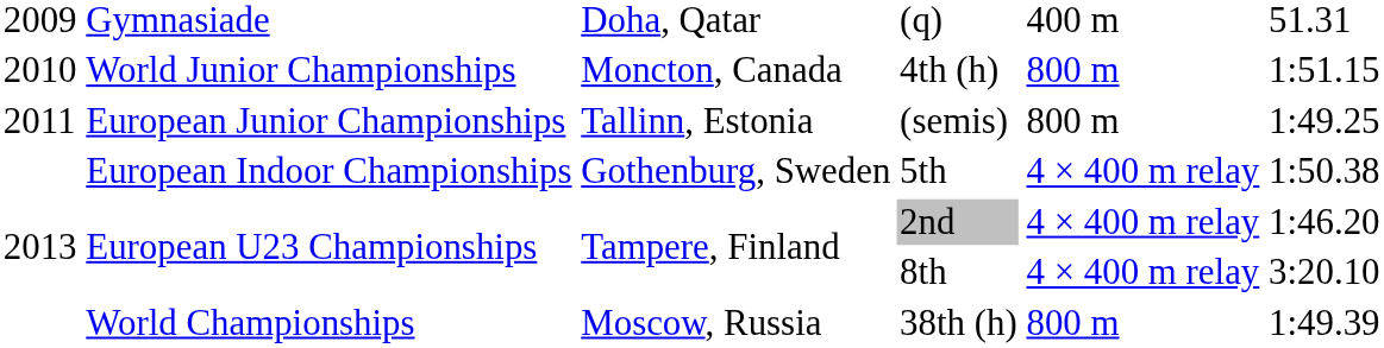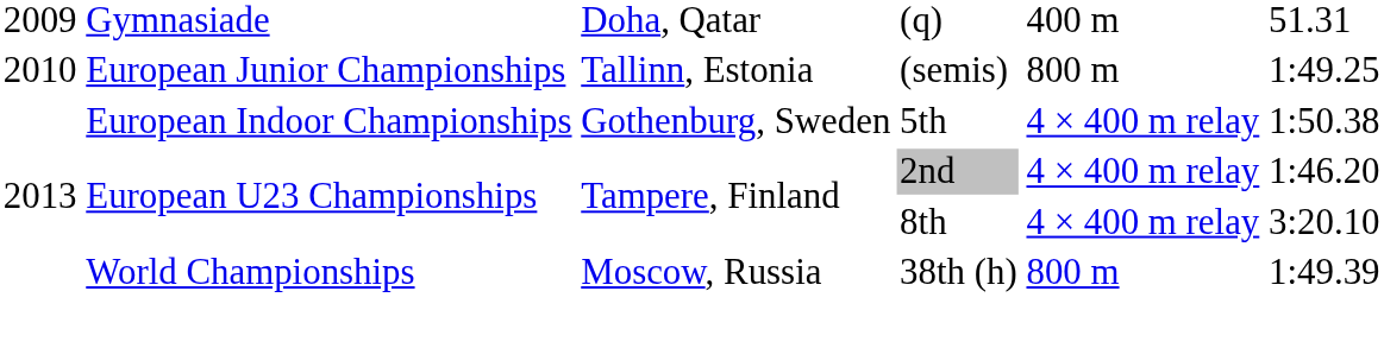 <table>
 <tr>
 <td>2009</td>
 <td><a href='#'>Gymnasiade</a></td>
 <td>  <a href='#'>Doha</a>, Qatar</td>
 <td>(q)</td>
 <td>400 m</td>
 <td>51.31</td>
 </tr>
 <tr>
 <td>2010</td>
-<td><a href='#'>World Junior Championships</a></td>
-<td> <a href='#'>Moncton</a>, Canada</td>
-<td>4th (h)</td>
-<td><a href='#'>800 m</a></td>
-<td>1:51.15</td>
-</tr>
-<tr>
-<td>2011</td>
 <td><a href='#'>European Junior Championships</a></td>
 <td>  <a href='#'>Tallinn</a>, Estonia</td>
 <td>(semis)</td>
 <td>800 m</td>
 <td>1:49.25</td>
 </tr>
 <tr>
 <td rowspan=4>2013</td>
 <td><a href='#'>European Indoor Championships</a></td>
 <td>  <a href='#'>Gothenburg</a>, Sweden</td>
 <td>5th</td>
 <td><a href='#'>4 × 400 m relay</a></td>
 <td>1:50.38</td>
 </tr>
 <tr>
 <td rowspan=2><a href='#'>European U23 Championships</a></td>
 <td rowspan=2>  <a href='#'>Tampere</a>, Finland</td>
 <td bgcolor=silver>2nd</td>
 <td><a href='#'>4 × 400 m relay</a></td>
 <td>1:46.20</td>
 </tr>
 <tr>
 <td>8th</td>
 <td><a href='#'>4 × 400 m relay</a></td>
 <td>3:20.10</td>
 </tr>
 <tr>
 <td><a href='#'>World Championships</a></td>
 <td>  <a href='#'>Moscow</a>, Russia</td>
 <td>38th (h)</td>
 <td><a href='#'>800 m</a></td>
 <td>1:49.39</td>
 </tr>
 </table>
